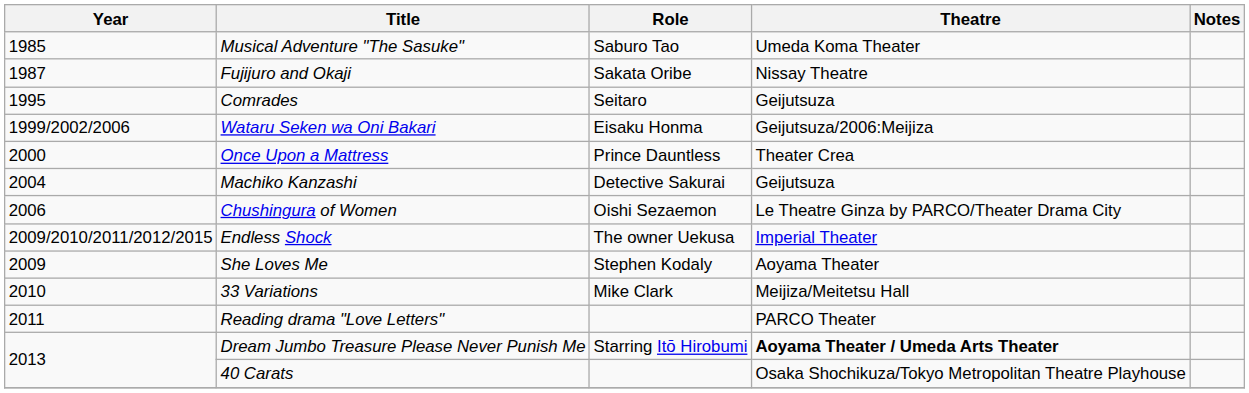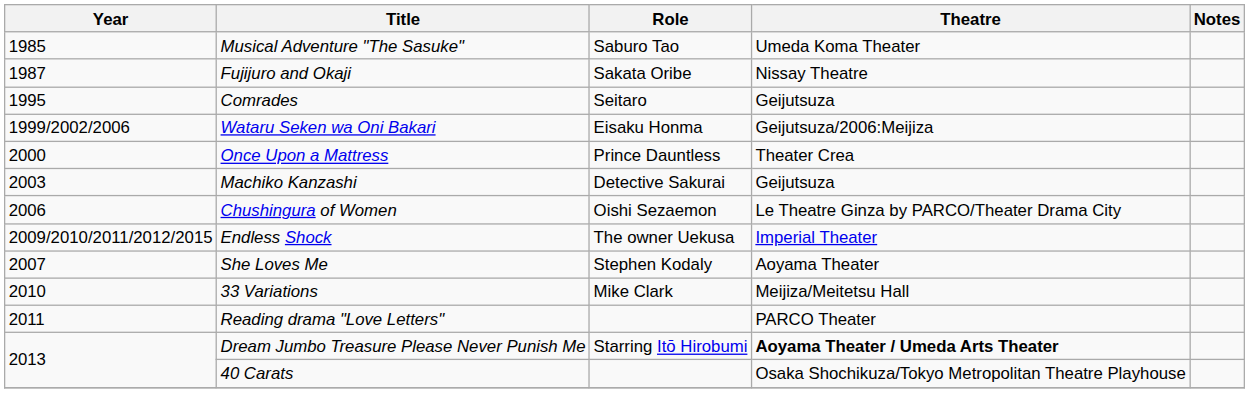 <table class="wikitable sortable" style="font-size:small">
 <tr>
 <th>Year</th>
 <th>Title</th>
 <th>Role</th>
 <th>Theatre</th>
 <th>Notes</th>
 </tr>
 <tr>
 <td>1985</td>
 <td><em>Musical Adventure "The Sasuke"</em></td>
 <td>Saburo Tao</td>
 <td>Umeda Koma Theater</td>
 <td></td>
 </tr>
 <tr>
 <td>1987</td>
 <td><em>Fujijuro and Okaji</em></td>
 <td>Sakata Oribe</td>
 <td>Nissay Theatre</td>
 <td></td>
 </tr>
 <tr>
 <td>1995</td>
 <td><em>Comrades</em></td>
 <td>Seitaro</td>
 <td>Geijutsuza</td>
 <td></td>
 </tr>
 <tr>
 <td>1999/2002/2006</td>
 <td><em><a href='#'>Wataru Seken wa Oni Bakari</a></em></td>
 <td>Eisaku Honma</td>
 <td>Geijutsuza/2006:Meijiza</td>
 <td></td>
 </tr>
 <tr>
 <td>2000</td>
 <td><em><a href='#'>Once Upon a Mattress</a></em></td>
 <td>Prince Dauntless</td>
 <td>Theater Crea</td>
 <td></td>
 </tr>
 <tr>
-<td>2004</td>
+<td>2003</td>
 <td><em>Machiko Kanzashi</em></td>
 <td>Detective Sakurai</td>
 <td>Geijutsuza</td>
 <td></td>
 </tr>
 <tr>
 <td>2006</td>
 <td><em><a href='#'>Chushingura</a> of Women</em></td>
 <td>Oishi Sezaemon</td>
 <td>Le Theatre Ginza by PARCO/Theater Drama City</td>
 <td></td>
 </tr>
 <tr>
 <td>2009/2010/2011/2012/2015</td>
 <td><em>Endless <a href='#'>Shock</a></em></td>
 <td>The owner Uekusa</td>
 <td><a href='#'>Imperial Theater</a></td>
 <td></td>
 </tr>
 <tr>
-<td>2009</td>
+<td>2007</td>
 <td><em>She Loves Me</em></td>
 <td>Stephen Kodaly</td>
 <td>Aoyama Theater</td>
 <td></td>
 </tr>
 <tr>
 <td>2010</td>
 <td><em>33 Variations</em></td>
 <td>Mike Clark</td>
 <td>Meijiza/Meitetsu Hall</td>
 <td></td>
 </tr>
 <tr>
 <td>2011</td>
 <td><em>Reading drama "Love Letters"</em></td>
 <td></td>
 <td>PARCO Theater</td>
 <td></td>
 </tr>
 <tr>
 <td rowspan="2">2013</td>
 <td><em>Dream Jumbo Treasure Please Never Punish Me</em></td>
 <td>Starring  <a href='#'>Itō Hirobumi</a></td>
 <td><strong>Aoyama Theater / Umeda Arts Theater</strong></td>
 <td></td>
 </tr>
 <tr>
 <td><em>40 Carats</em></td>
 <td></td>
 <td>Osaka Shochikuza/Tokyo Metropolitan Theatre Playhouse</td>
 <td></td>
 </tr>
 <tr>
 </tr>
 </table>
